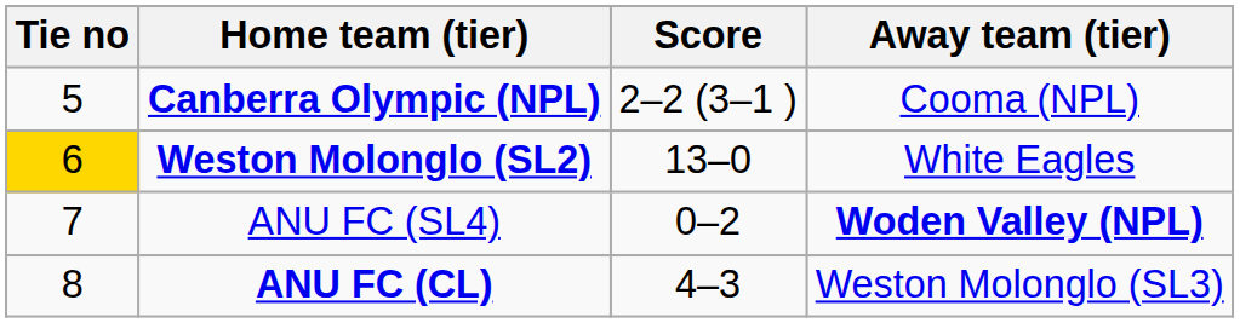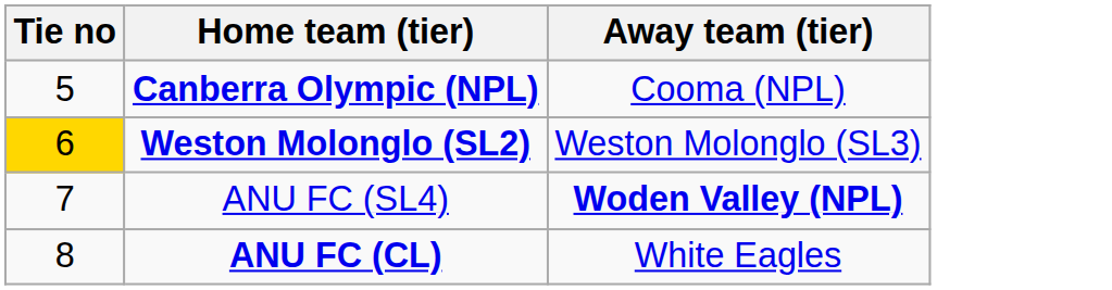 <table class="wikitable" style="text-align:center">
 <tr>
 <th>Tie no</th>
 <th>Home team (tier)</th>
-<th>Score</th>
 <th>Away team (tier)</th>
 </tr>
 <tr>
 <td>5</td>
 <td><strong><a href='#'>Canberra Olympic (NPL)</a></strong></td>
-<td>2–2 (3–1 )</td>
 <td><a href='#'>Cooma (NPL)</a></td>
 </tr>
 <tr>
 <td style="background: gold;">6</td>
 <td><strong><a href='#'>Weston Molonglo (SL2)</a></strong></td>
-<td>13–0</td>
-<td><a href='#'>White Eagles</a></td>
+<td><a href='#'>Weston Molonglo (SL3)</a></td>
 </tr>
 <tr>
 <td>7</td>
 <td><a href='#'>ANU FC (SL4)</a></td>
-<td>0–2</td>
 <td><strong><a href='#'>Woden Valley (NPL)</a></strong></td>
 </tr>
 <tr>
 <td>8</td>
 <td><strong><a href='#'>ANU FC (CL)</a></strong></td>
-<td>4–3</td>
-<td><a href='#'>Weston Molonglo (SL3)</a></td>
+<td><a href='#'>White Eagles</a></td>
 </tr>
 </table>
